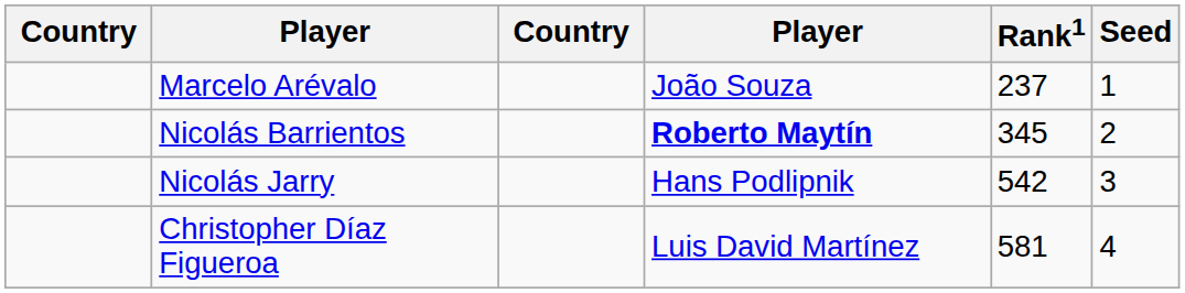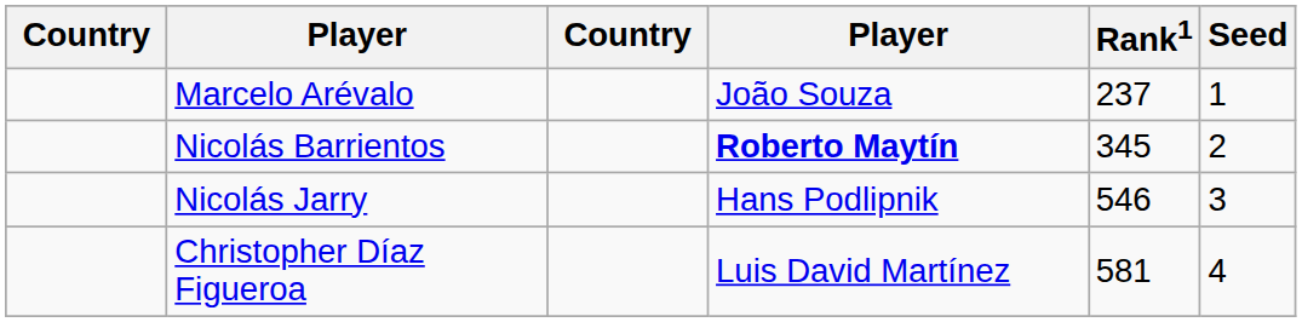 <table class="sortable wikitable">
 <tr>
 <th width="70">Country</th>
 <th width="175">Player</th>
 <th width="70">Country</th>
 <th width="175">Player</th>
 <th>Rank<sup>1</sup></th>
 <th>Seed</th>
 </tr>
 <tr>
 <td></td>
 <td><a href='#'>Marcelo Arévalo</a></td>
 <td></td>
 <td><a href='#'>João Souza</a></td>
 <td>237</td>
 <td>1</td>
 </tr>
 <tr>
 <td></td>
 <td><a href='#'>Nicolás Barrientos</a></td>
 <td></td>
 <td><strong><a href='#'>Roberto Maytín</a></strong></td>
 <td>345</td>
 <td>2</td>
 </tr>
 <tr>
 <td></td>
 <td><a href='#'>Nicolás Jarry</a></td>
 <td></td>
 <td><a href='#'>Hans Podlipnik</a></td>
-<td>542</td>
+<td>546</td>
 <td>3</td>
 </tr>
 <tr>
 <td></td>
 <td><a href='#'>Christopher Díaz Figueroa</a></td>
 <td></td>
 <td><a href='#'>Luis David Martínez</a></td>
 <td>581</td>
 <td>4</td>
 </tr>
 </table>
